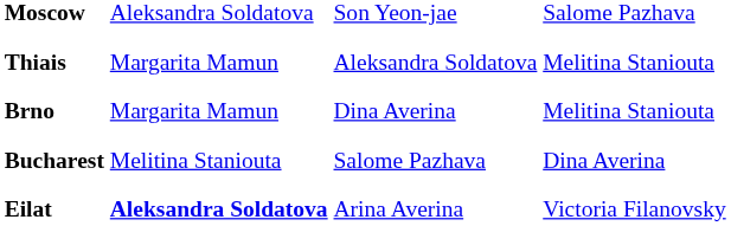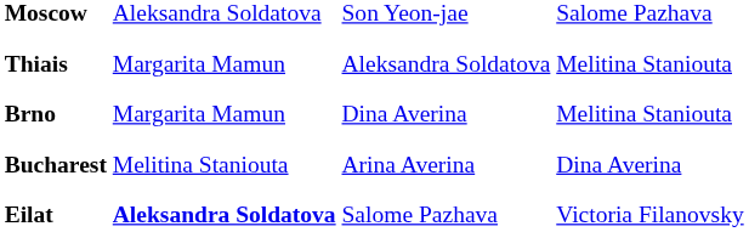 <table>
 <tr>
 <th scope=row style="text-align:left">Moscow</th>
 <td style="height:30px;"> <a href='#'>Aleksandra Soldatova</a></td>
 <td style="height:30px;"> <a href='#'>Son Yeon-jae</a></td>
 <td style="height:30px;"> <a href='#'>Salome Pazhava</a></td>
 </tr>
 <tr>
 <th scope=row style="text-align:left">Thiais</th>
 <td style="height:30px;"> <a href='#'>Margarita Mamun</a></td>
 <td style="height:30px;"> <a href='#'>Aleksandra Soldatova</a></td>
 <td style="height:30px;"> <a href='#'>Melitina Staniouta</a></td>
 </tr>
 <tr>
 <th scope=row style="text-align:left">Brno</th>
 <td style="height:30px;"> <a href='#'>Margarita Mamun</a></td>
 <td style="height:30px;"> <a href='#'>Dina Averina</a></td>
 <td style="height:30px;"> <a href='#'>Melitina Staniouta</a></td>
 </tr>
 <tr>
 <th scope=row style="text-align:left">Bucharest</th>
 <td style="height:30px;"> <a href='#'>Melitina Staniouta</a></td>
-<td style="height:30px;"> <a href='#'>Salome Pazhava</a></td>
+<td style="height:30px;"> <a href='#'>Arina Averina</a></td>
 <td style="height:30px;"> <a href='#'>Dina Averina</a></td>
 </tr>
 <tr>
 <th scope=row style="text-align:left">Eilat</th>
 <td style="height:30px;"><strong> <a href='#'>Aleksandra Soldatova</a></strong></td>
-<td style="height:30px;"> <a href='#'>Arina Averina</a></td>
+<td style="height:30px;"> <a href='#'>Salome Pazhava</a></td>
 <td style="height:30px;"> <a href='#'>Victoria Filanovsky</a></td>
 </tr>
 <tr>
 </tr>
 </table>
